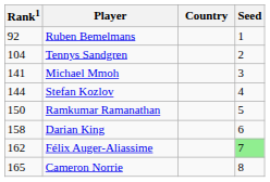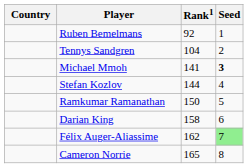 <table class="sortable wikitable">
 <tr>
+<th width="70">Country</th>
+<th width="175">Player</th>
 <th>Rank<sup>1</sup></th>
-<th width="175">Player</th>
-<th width="70">Country</th>
 <th>Seed</th>
 </tr>
 <tr>
+<td></td>
+<td><a href='#'>Ruben Bemelmans</a></td>
 <td>92</td>
-<td><a href='#'>Ruben Bemelmans</a></td>
-<td></td>
 <td>1</td>
 </tr>
 <tr>
+<td></td>
+<td><a href='#'>Tennys Sandgren</a></td>
 <td>104</td>
-<td><a href='#'>Tennys Sandgren</a></td>
-<td></td>
 <td>2</td>
 </tr>
 <tr>
+<td></td>
+<td><a href='#'>Michael Mmoh</a></td>
 <td>141</td>
-<td><a href='#'>Michael Mmoh</a></td>
-<td></td>
-<td>3</td>
+<td><strong>3</strong></td>
 </tr>
 <tr>
+<td></td>
+<td><a href='#'>Stefan Kozlov</a></td>
 <td>144</td>
-<td><a href='#'>Stefan Kozlov</a></td>
-<td></td>
 <td>4</td>
 </tr>
 <tr>
+<td></td>
+<td><a href='#'>Ramkumar Ramanathan</a></td>
 <td>150</td>
-<td><a href='#'>Ramkumar Ramanathan</a></td>
-<td></td>
 <td>5</td>
 </tr>
 <tr>
+<td></td>
+<td><a href='#'>Darian King</a></td>
 <td>158</td>
-<td><a href='#'>Darian King</a></td>
-<td></td>
 <td>6</td>
 </tr>
 <tr>
+<td></td>
+<td><a href='#'>Félix Auger-Aliassime</a></td>
 <td>162</td>
-<td><a href='#'>Félix Auger-Aliassime</a></td>
-<td></td>
 <td style="background: lightgreen;">7</td>
 </tr>
 <tr>
+<td></td>
+<td><a href='#'>Cameron Norrie</a></td>
 <td>165</td>
-<td><a href='#'>Cameron Norrie</a></td>
-<td></td>
 <td>8</td>
 </tr>
 </table>
